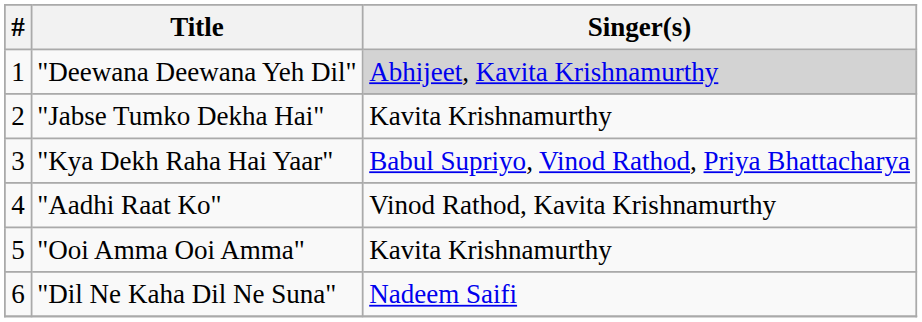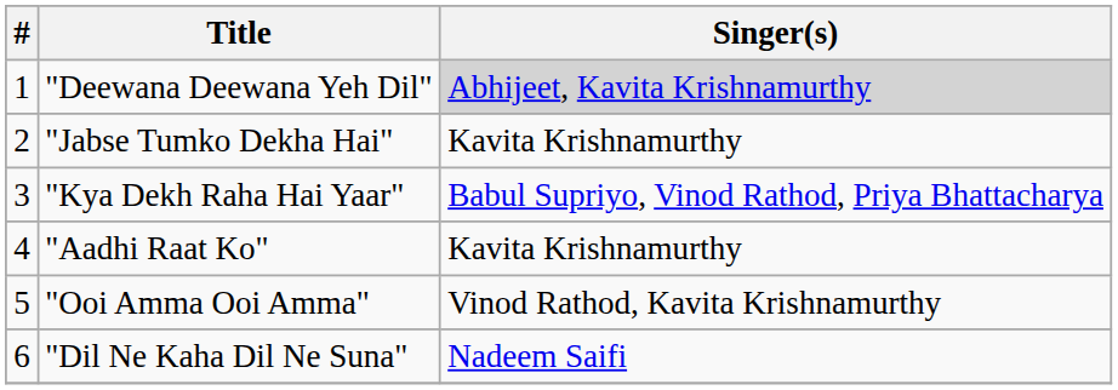 <table class="wikitable" style="font-size:95%;">
 <tr>
 <th>#</th>
 <th>Title</th>
 <th>Singer(s)</th>
 </tr>
 <tr>
 <td>1</td>
 <td>"Deewana Deewana Yeh Dil"</td>
 <td style="background: lightgrey;"><a href='#'>Abhijeet</a>, <a href='#'>Kavita Krishnamurthy</a></td>
 </tr>
 <tr>
 <td>2</td>
 <td>"Jabse Tumko Dekha Hai"</td>
 <td>Kavita Krishnamurthy</td>
 </tr>
 <tr>
 <td>3</td>
 <td>"Kya Dekh Raha Hai Yaar"</td>
 <td><a href='#'>Babul Supriyo</a>, <a href='#'>Vinod Rathod</a>, <a href='#'>Priya Bhattacharya</a></td>
 </tr>
 <tr>
 <td>4</td>
 <td>"Aadhi Raat Ko"</td>
-<td>Vinod Rathod, Kavita Krishnamurthy</td>
+<td>Kavita Krishnamurthy</td>
 </tr>
 <tr>
 <td>5</td>
 <td>"Ooi Amma Ooi Amma"</td>
-<td>Kavita Krishnamurthy</td>
+<td>Vinod Rathod, Kavita Krishnamurthy</td>
 </tr>
 <tr>
 <td>6</td>
 <td>"Dil Ne Kaha Dil Ne Suna"</td>
 <td><a href='#'>Nadeem Saifi</a></td>
 </tr>
 <tr>
 </tr>
 </table>
